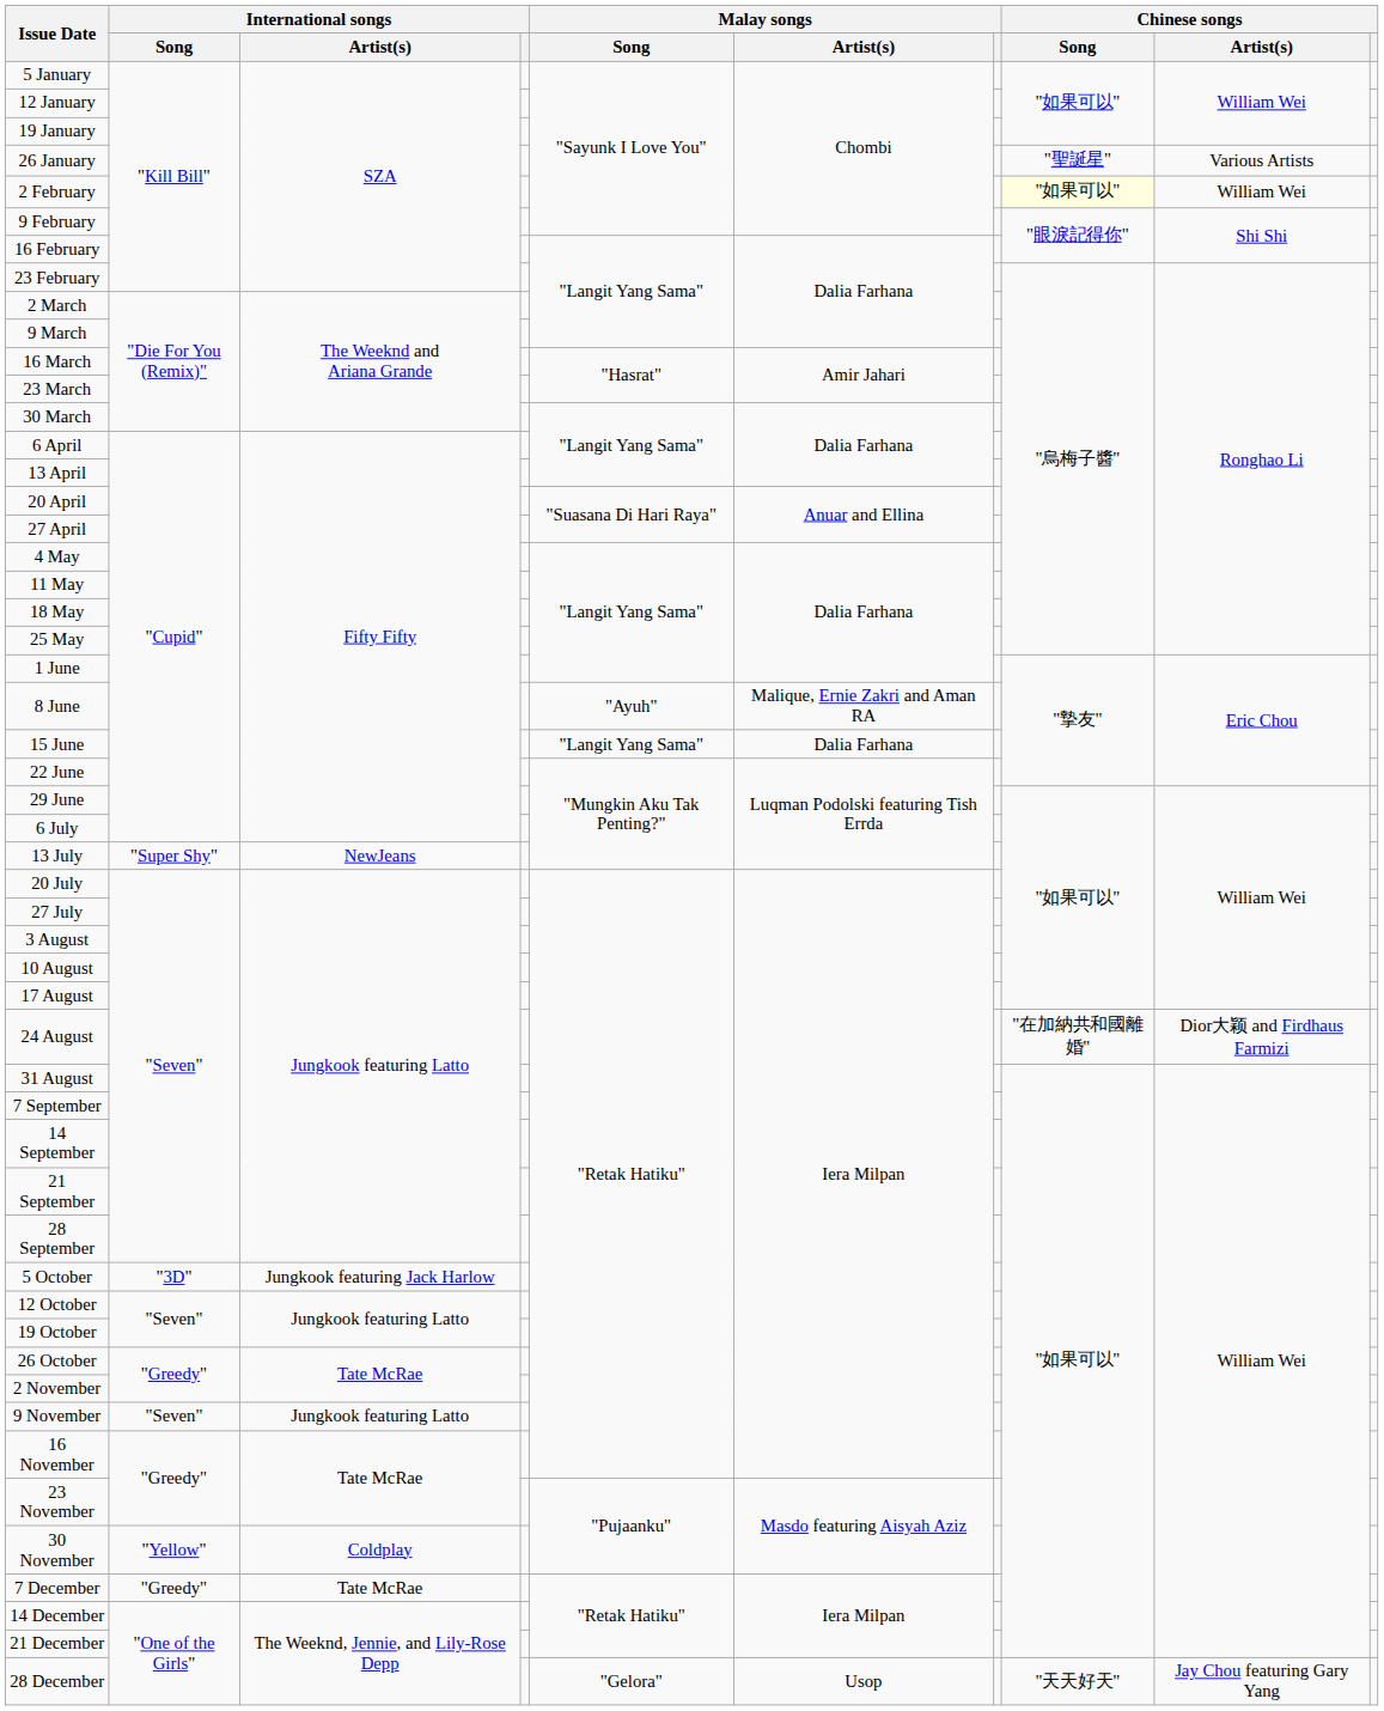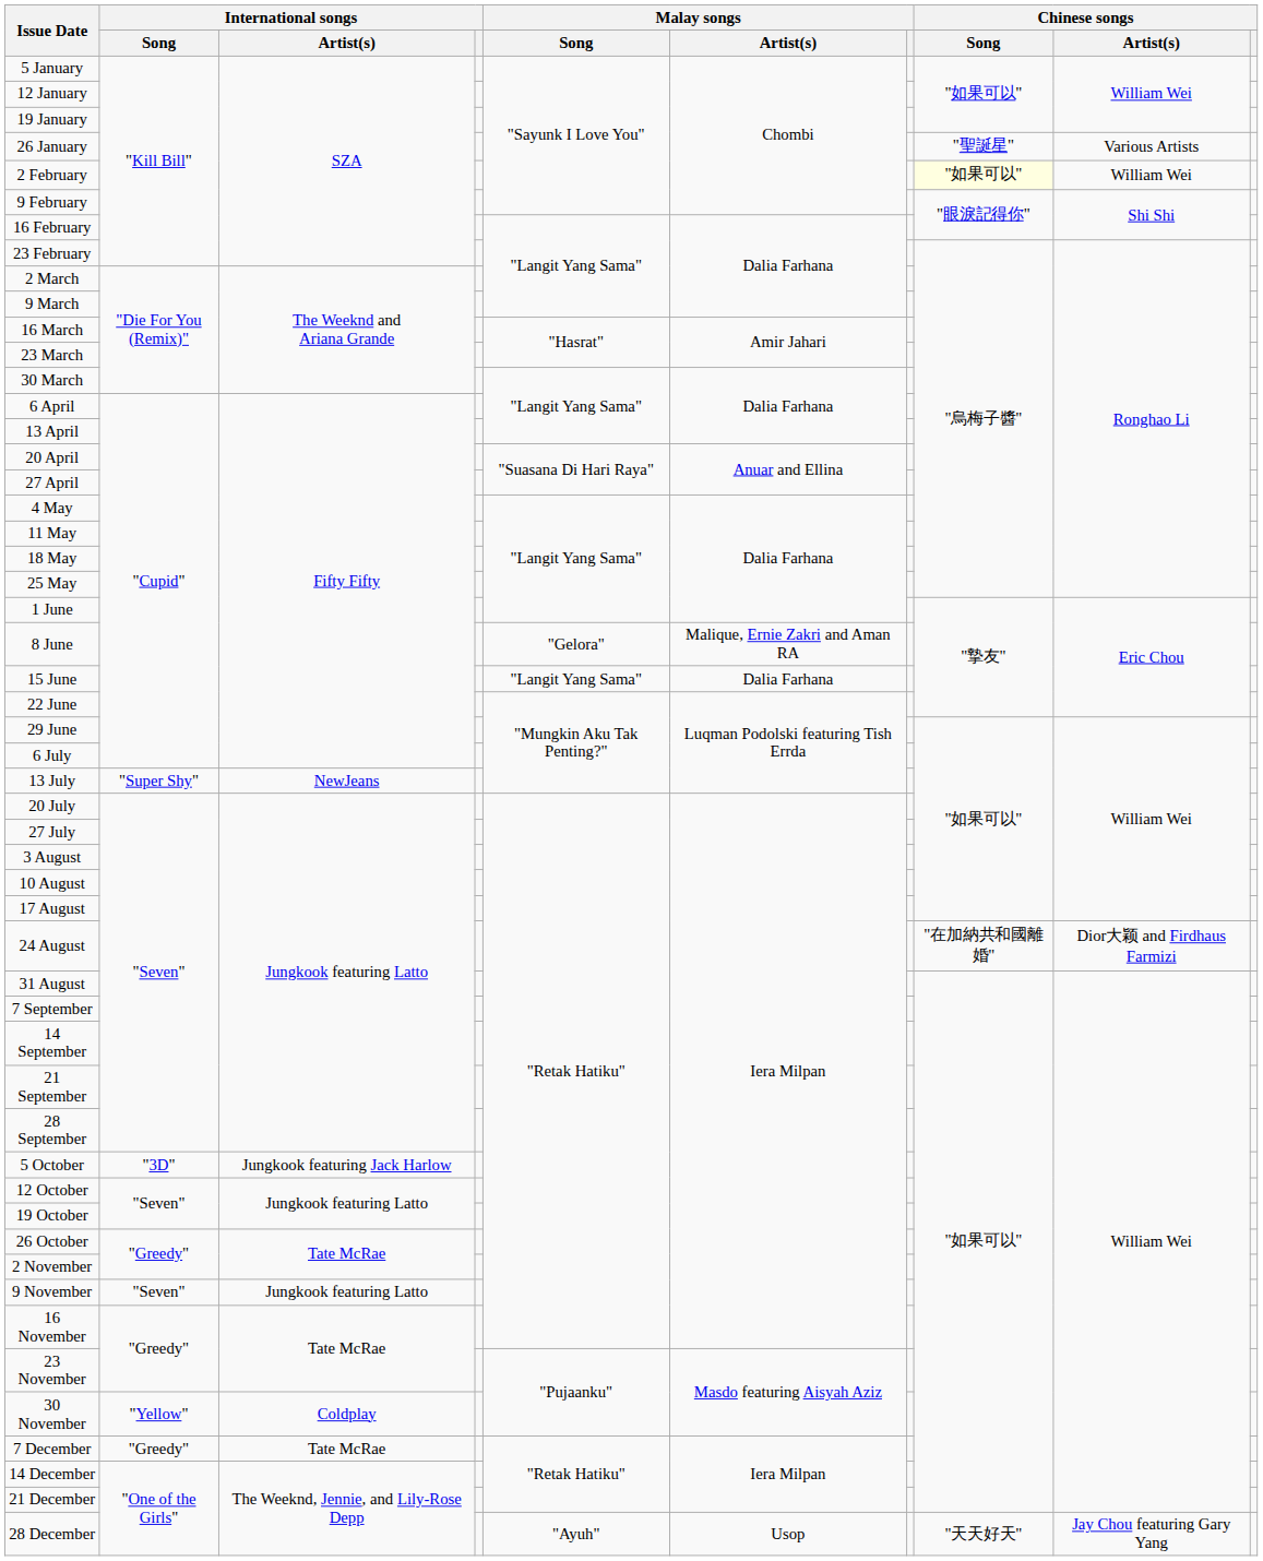 <table class="wikitable" style="text-align: center;">
 <tr>
 <th rowspan="2">Issue Date</th>
 <th colspan="3">International songs</th>
 <th colspan="3">Malay songs</th>
 <th colspan="3">Chinese songs</th>
 </tr>
 <tr>
 <th>Song</th>
 <th>Artist(s)</th>
 <th></th>
 <th>Song</th>
 <th>Artist(s)</th>
 <th></th>
 <th>Song</th>
 <th>Artist(s)</th>
 <th></th>
 </tr>
 <tr>
 <td>5 January</td>
 <td rowspan="8">"<a href='#'>Kill Bill</a>"</td>
 <td rowspan="8"><a href='#'>SZA</a></td>
 <td></td>
 <td rowspan="6">"Sayunk I Love You"</td>
 <td rowspan="6">Chombi</td>
 <td></td>
 <td rowspan="3">"<a href='#'>如果可以</a>"</td>
 <td rowspan="3"><a href='#'>William Wei</a></td>
 <td></td>
 </tr>
 <tr>
 <td>12 January</td>
 <td></td>
 <td></td>
 <td></td>
 </tr>
 <tr>
 <td>19 January</td>
 <td></td>
 <td></td>
 <td></td>
 </tr>
 <tr>
 <td>26 January</td>
 <td></td>
 <td></td>
 <td>"<a href='#'>聖誕星</a>"</td>
 <td>Various Artists</td>
 <td></td>
 </tr>
 <tr>
 <td>2 February</td>
 <td></td>
 <td></td>
 <td style="background: lightyellow;">"如果可以"</td>
 <td>William Wei</td>
 <td></td>
 </tr>
 <tr>
 <td>9 February</td>
 <td></td>
 <td></td>
 <td rowspan="2">"<a href='#'>眼淚記得你</a>"</td>
 <td rowspan="2"><a href='#'>Shi Shi</a></td>
 <td></td>
 </tr>
 <tr>
 <td>16 February</td>
 <td></td>
 <td rowspan="4">"Langit Yang Sama"</td>
 <td rowspan="4">Dalia Farhana</td>
 <td></td>
 <td></td>
 </tr>
 <tr>
 <td>23 February</td>
 <td></td>
 <td></td>
 <td rowspan="14">"烏梅子醬"</td>
 <td rowspan="14"><a href='#'>Ronghao Li</a></td>
 <td></td>
 </tr>
 <tr>
 <td>2 March</td>
 <td rowspan="5"><a href='#'>"Die For You<br>(Remix)"</a></td>
 <td rowspan="5"><a href='#'>The Weeknd</a> and<br><a href='#'>Ariana Grande</a></td>
 <td></td>
 <td></td>
 <td></td>
 </tr>
 <tr>
 <td>9 March</td>
 <td></td>
 <td></td>
 <td></td>
 </tr>
 <tr>
 <td>16 March</td>
 <td></td>
 <td rowspan="2">"Hasrat"</td>
 <td rowspan="2">Amir Jahari</td>
 <td></td>
 <td></td>
 </tr>
 <tr>
 <td>23 March</td>
 <td></td>
 <td></td>
 <td></td>
 </tr>
 <tr>
 <td>30 March</td>
 <td></td>
 <td rowspan="3">"Langit Yang Sama"</td>
 <td rowspan="3">Dalia Farhana</td>
 <td></td>
 <td></td>
 </tr>
 <tr>
 <td>6 April</td>
 <td rowspan="14">"<a href='#'>Cupid</a>"</td>
 <td rowspan="14"><a href='#'>Fifty Fifty</a></td>
 <td></td>
 <td></td>
 <td></td>
 </tr>
 <tr>
 <td>13 April</td>
 <td></td>
 <td></td>
 <td></td>
 </tr>
 <tr>
 <td>20 April</td>
 <td></td>
 <td rowspan="2">"Suasana Di Hari Raya"</td>
 <td rowspan="2"><a href='#'>Anuar</a> and Ellina</td>
 <td></td>
 <td></td>
 </tr>
 <tr>
 <td>27 April</td>
 <td></td>
 <td></td>
 <td></td>
 </tr>
 <tr>
 <td>4 May</td>
 <td></td>
 <td rowspan="5">"Langit Yang Sama"</td>
 <td rowspan="5">Dalia Farhana</td>
 <td></td>
 <td></td>
 </tr>
 <tr>
 <td>11 May</td>
 <td></td>
 <td></td>
 <td></td>
 </tr>
 <tr>
 <td>18 May</td>
 <td></td>
 <td></td>
 <td></td>
 </tr>
 <tr>
 <td>25 May</td>
 <td></td>
 <td></td>
 <td></td>
 </tr>
 <tr>
 <td>1 June</td>
 <td></td>
 <td></td>
 <td rowspan="4">"摯友"</td>
 <td rowspan="4"><a href='#'>Eric Chou</a></td>
 <td></td>
 </tr>
 <tr>
 <td>8 June</td>
 <td></td>
-<td rowspan="1">"Ayuh"</td>
+<td>"Gelora"</td>
 <td rowspan="1">Malique, <a href='#'>Ernie Zakri</a> and Aman RA</td>
 <td></td>
 <td></td>
 </tr>
 <tr>
 <td>15 June</td>
 <td></td>
 <td rowspan="1">"Langit Yang Sama"</td>
 <td rowspan="1">Dalia Farhana</td>
 <td></td>
 <td></td>
 </tr>
 <tr>
 <td>22 June</td>
 <td></td>
 <td rowspan="4">"Mungkin Aku Tak Penting?"</td>
 <td rowspan="4">Luqman Podolski featuring Tish Errda</td>
 <td></td>
 <td></td>
 </tr>
 <tr>
 <td>29 June</td>
 <td></td>
 <td></td>
 <td rowspan="8">"如果可以"</td>
 <td rowspan="8">William Wei</td>
 <td></td>
 </tr>
 <tr>
 <td>6 July</td>
 <td></td>
 <td></td>
 <td></td>
 </tr>
 <tr>
 <td>13 July</td>
 <td rowspan="1">"<a href='#'>Super Shy</a>"</td>
 <td rowspan="1"><a href='#'>NewJeans</a></td>
 <td></td>
 <td></td>
 <td></td>
 </tr>
 <tr>
 <td>20 July</td>
 <td rowspan="11">"<a href='#'>Seven</a>"</td>
 <td rowspan="11"><a href='#'>Jungkook</a> featuring <a href='#'>Latto</a></td>
 <td></td>
 <td rowspan="18">"Retak Hatiku"</td>
 <td rowspan="18">Iera Milpan</td>
 <td></td>
 <td></td>
 </tr>
 <tr>
 <td>27 July</td>
 <td></td>
 <td></td>
 <td></td>
 </tr>
 <tr>
 <td>3 August</td>
 <td></td>
 <td></td>
 <td></td>
 </tr>
 <tr>
 <td>10 August</td>
 <td></td>
 <td></td>
 <td></td>
 </tr>
 <tr>
 <td>17 August</td>
 <td></td>
 <td></td>
 <td></td>
 </tr>
 <tr>
 <td>24 August</td>
 <td></td>
 <td></td>
 <td>"在加納共和國離婚"</td>
 <td>Dior大颖 and <a href='#'>Firdhaus Farmizi</a></td>
 <td></td>
 </tr>
 <tr>
 <td>31 August</td>
 <td></td>
 <td></td>
 <td rowspan="17">"如果可以"</td>
 <td rowspan="17">William Wei</td>
 <td></td>
 </tr>
 <tr>
 <td>7 September</td>
 <td></td>
 <td></td>
 <td></td>
 </tr>
 <tr>
 <td>14 September</td>
 <td></td>
 <td></td>
 <td></td>
 </tr>
 <tr>
 <td>21 September</td>
 <td></td>
 <td></td>
 <td></td>
 </tr>
 <tr>
 <td>28 September</td>
 <td></td>
 <td></td>
 <td></td>
 </tr>
 <tr>
 <td>5 October</td>
 <td>"<a href='#'>3D</a>"</td>
 <td>Jungkook featuring <a href='#'>Jack Harlow</a></td>
 <td></td>
 <td></td>
 <td></td>
 </tr>
 <tr>
 <td>12 October</td>
 <td rowspan="2">"Seven"</td>
 <td rowspan="2">Jungkook featuring Latto</td>
 <td></td>
 <td></td>
 <td></td>
 </tr>
 <tr>
 <td>19 October</td>
 <td></td>
 <td></td>
 <td></td>
 </tr>
 <tr>
 <td>26 October</td>
 <td rowspan="2">"<a href='#'>Greedy</a>"</td>
 <td rowspan="2"><a href='#'>Tate McRae</a></td>
 <td></td>
 <td></td>
 <td></td>
 </tr>
 <tr>
 <td>2 November</td>
 <td></td>
 <td></td>
 <td></td>
 </tr>
 <tr>
 <td>9 November</td>
 <td>"Seven"</td>
 <td>Jungkook featuring Latto</td>
 <td></td>
 <td></td>
 <td></td>
 </tr>
 <tr>
 <td>16 November</td>
 <td rowspan="2">"Greedy"</td>
 <td rowspan="2">Tate McRae</td>
 <td></td>
 <td></td>
 <td></td>
 </tr>
 <tr>
 <td>23 November</td>
 <td></td>
 <td rowspan="2">"Pujaanku"</td>
 <td rowspan="2"><a href='#'>Masdo</a> featuring <a href='#'>Aisyah Aziz</a></td>
 <td></td>
 <td></td>
 </tr>
 <tr>
 <td>30 November</td>
 <td>"<a href='#'>Yellow</a>"</td>
 <td><a href='#'>Coldplay</a></td>
 <td></td>
 <td></td>
 <td></td>
 </tr>
 <tr>
 <td>7 December</td>
 <td>"Greedy"</td>
 <td>Tate McRae</td>
 <td></td>
 <td rowspan="3">"Retak Hatiku"</td>
 <td rowspan="3">Iera Milpan</td>
 <td></td>
 <td></td>
 </tr>
 <tr>
 <td>14 December</td>
 <td rowspan="3">"<a href='#'>One of the Girls</a>"</td>
 <td rowspan="3">The Weeknd, <a href='#'>Jennie</a>, and <a href='#'>Lily-Rose Depp</a></td>
 <td></td>
 <td></td>
 <td></td>
 </tr>
 <tr>
 <td>21 December</td>
 <td></td>
 <td></td>
 <td></td>
 </tr>
 <tr>
 <td>28 December</td>
 <td></td>
-<td>"Gelora"</td>
+<td rowspan="1">"Ayuh"</td>
 <td>Usop</td>
 <td></td>
 <td>"天天好天"</td>
 <td><a href='#'>Jay Chou</a> featuring Gary Yang</td>
 <td></td>
 </tr>
 </table>
